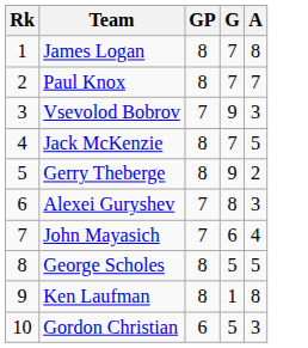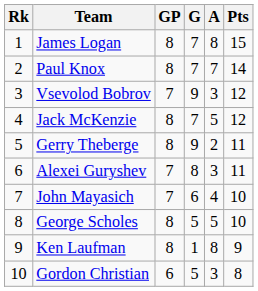 <table class="wikitable">
 <tr>
 <th>Rk</th>
 <th>Team</th>
 <th>GP</th>
 <th>G</th>
 <th>A</th>
+<th>Pts</th>
 </tr>
 <tr align=center>
 <td>1</td>
 <td align=left> <a href='#'>James Logan</a></td>
 <td>8</td>
 <td>7</td>
 <td>8</td>
+<td>15</td>
 </tr>
 <tr align=center>
 <td>2</td>
 <td align=left> <a href='#'>Paul Knox</a></td>
 <td>8</td>
 <td>7</td>
 <td>7</td>
+<td>14</td>
 </tr>
 <tr align=center>
 <td>3</td>
 <td align=left> <a href='#'>Vsevolod Bobrov</a></td>
 <td>7</td>
 <td>9</td>
 <td>3</td>
+<td>12</td>
 </tr>
 <tr align=center>
 <td>4</td>
 <td align=left> <a href='#'>Jack McKenzie</a></td>
 <td>8</td>
 <td>7</td>
 <td>5</td>
+<td>12</td>
 </tr>
 <tr align=center>
 <td>5</td>
 <td align=left> <a href='#'>Gerry Theberge</a></td>
 <td>8</td>
 <td>9</td>
 <td>2</td>
+<td>11</td>
 </tr>
 <tr align=center>
 <td>6</td>
 <td align=left> <a href='#'>Alexei Guryshev</a></td>
 <td>7</td>
 <td>8</td>
 <td>3</td>
+<td>11</td>
 </tr>
 <tr align=center>
 <td>7</td>
 <td align=left> <a href='#'>John Mayasich</a></td>
 <td>7</td>
 <td>6</td>
 <td>4</td>
+<td>10</td>
 </tr>
 <tr align=center>
 <td>8</td>
 <td align=left> <a href='#'>George Scholes</a></td>
 <td>8</td>
 <td>5</td>
 <td>5</td>
+<td>10</td>
 </tr>
 <tr align=center>
 <td>9</td>
 <td align=left> <a href='#'>Ken Laufman</a></td>
 <td>8</td>
 <td>1</td>
 <td>8</td>
+<td>9</td>
 </tr>
 <tr align=center>
 <td>10</td>
 <td align=left> <a href='#'>Gordon Christian</a></td>
 <td>6</td>
 <td>5</td>
 <td>3</td>
+<td>8</td>
 </tr>
 </table>
